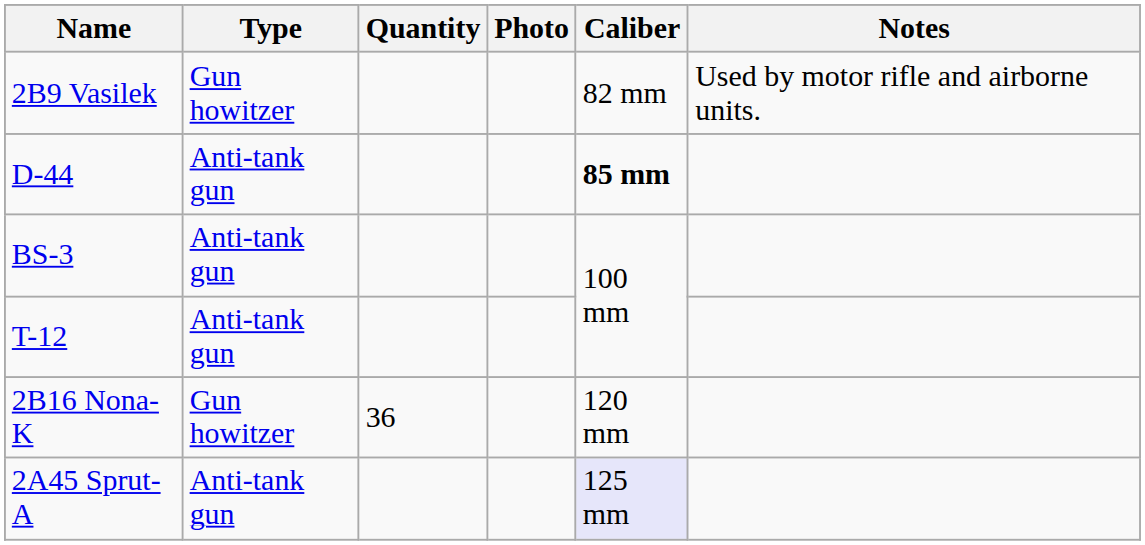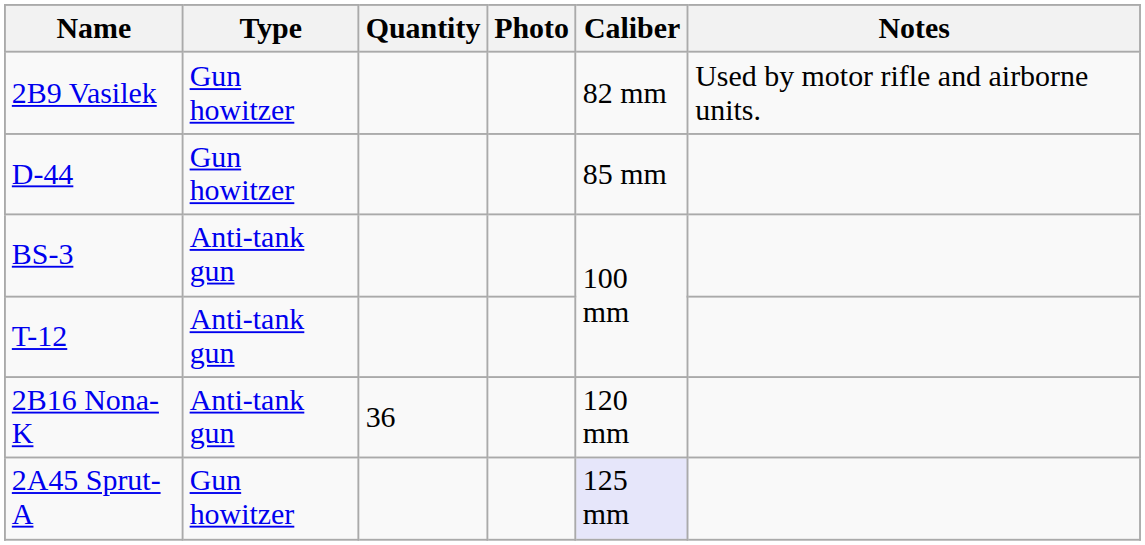 <table class="wikitable">
 <tr>
 <th>Name</th>
 <th>Type</th>
 <th>Quantity</th>
 <th>Photo</th>
 <th>Caliber</th>
 <th>Notes</th>
 </tr>
 <tr>
 <td><a href='#'>2B9 Vasilek</a></td>
 <td><a href='#'>Gun howitzer</a></td>
 <td></td>
 <td></td>
 <td>82 mm</td>
 <td>Used by motor rifle and airborne units.</td>
 </tr>
 <tr>
 <td><a href='#'>D-44</a></td>
-<td><a href='#'>Anti-tank gun</a></td>
+<td><a href='#'>Gun howitzer</a></td>
 <td></td>
 <td></td>
-<td><strong>85 mm</strong></td>
+<td>85 mm</td>
 <td></td>
 </tr>
 <tr>
 <td><a href='#'>BS-3</a></td>
 <td><a href='#'>Anti-tank gun</a></td>
 <td></td>
 <td></td>
 <td rowspan="2">100 mm</td>
 <td></td>
 </tr>
 <tr>
 <td><a href='#'>T-12</a></td>
 <td><a href='#'>Anti-tank gun</a></td>
 <td></td>
 <td></td>
 <td></td>
 </tr>
 <tr>
 <td><a href='#'>2B16 Nona-K</a></td>
-<td><a href='#'>Gun howitzer</a></td>
+<td><a href='#'>Anti-tank gun</a></td>
 <td>36</td>
 <td></td>
 <td>120 mm</td>
 <td></td>
 </tr>
 <tr>
 <td><a href='#'>2A45 Sprut-A</a></td>
-<td><a href='#'>Anti-tank gun</a></td>
+<td><a href='#'>Gun howitzer</a></td>
 <td></td>
 <td></td>
 <td style="background: lavender;">125 mm</td>
 <td></td>
 </tr>
 </table>
